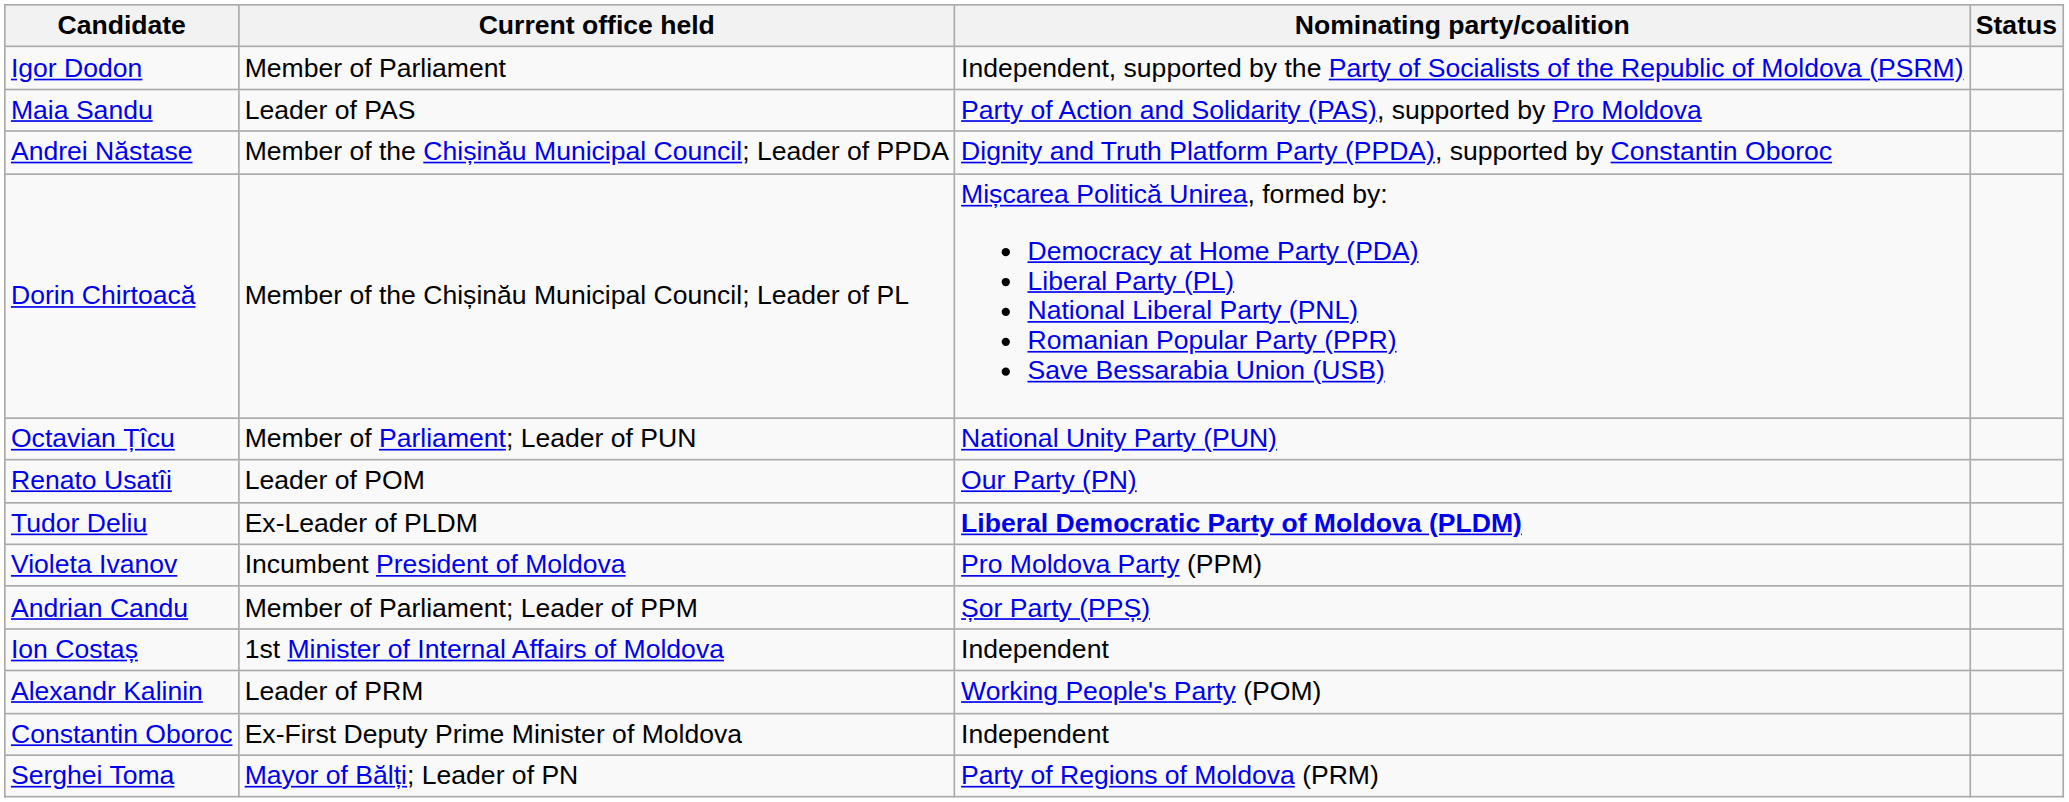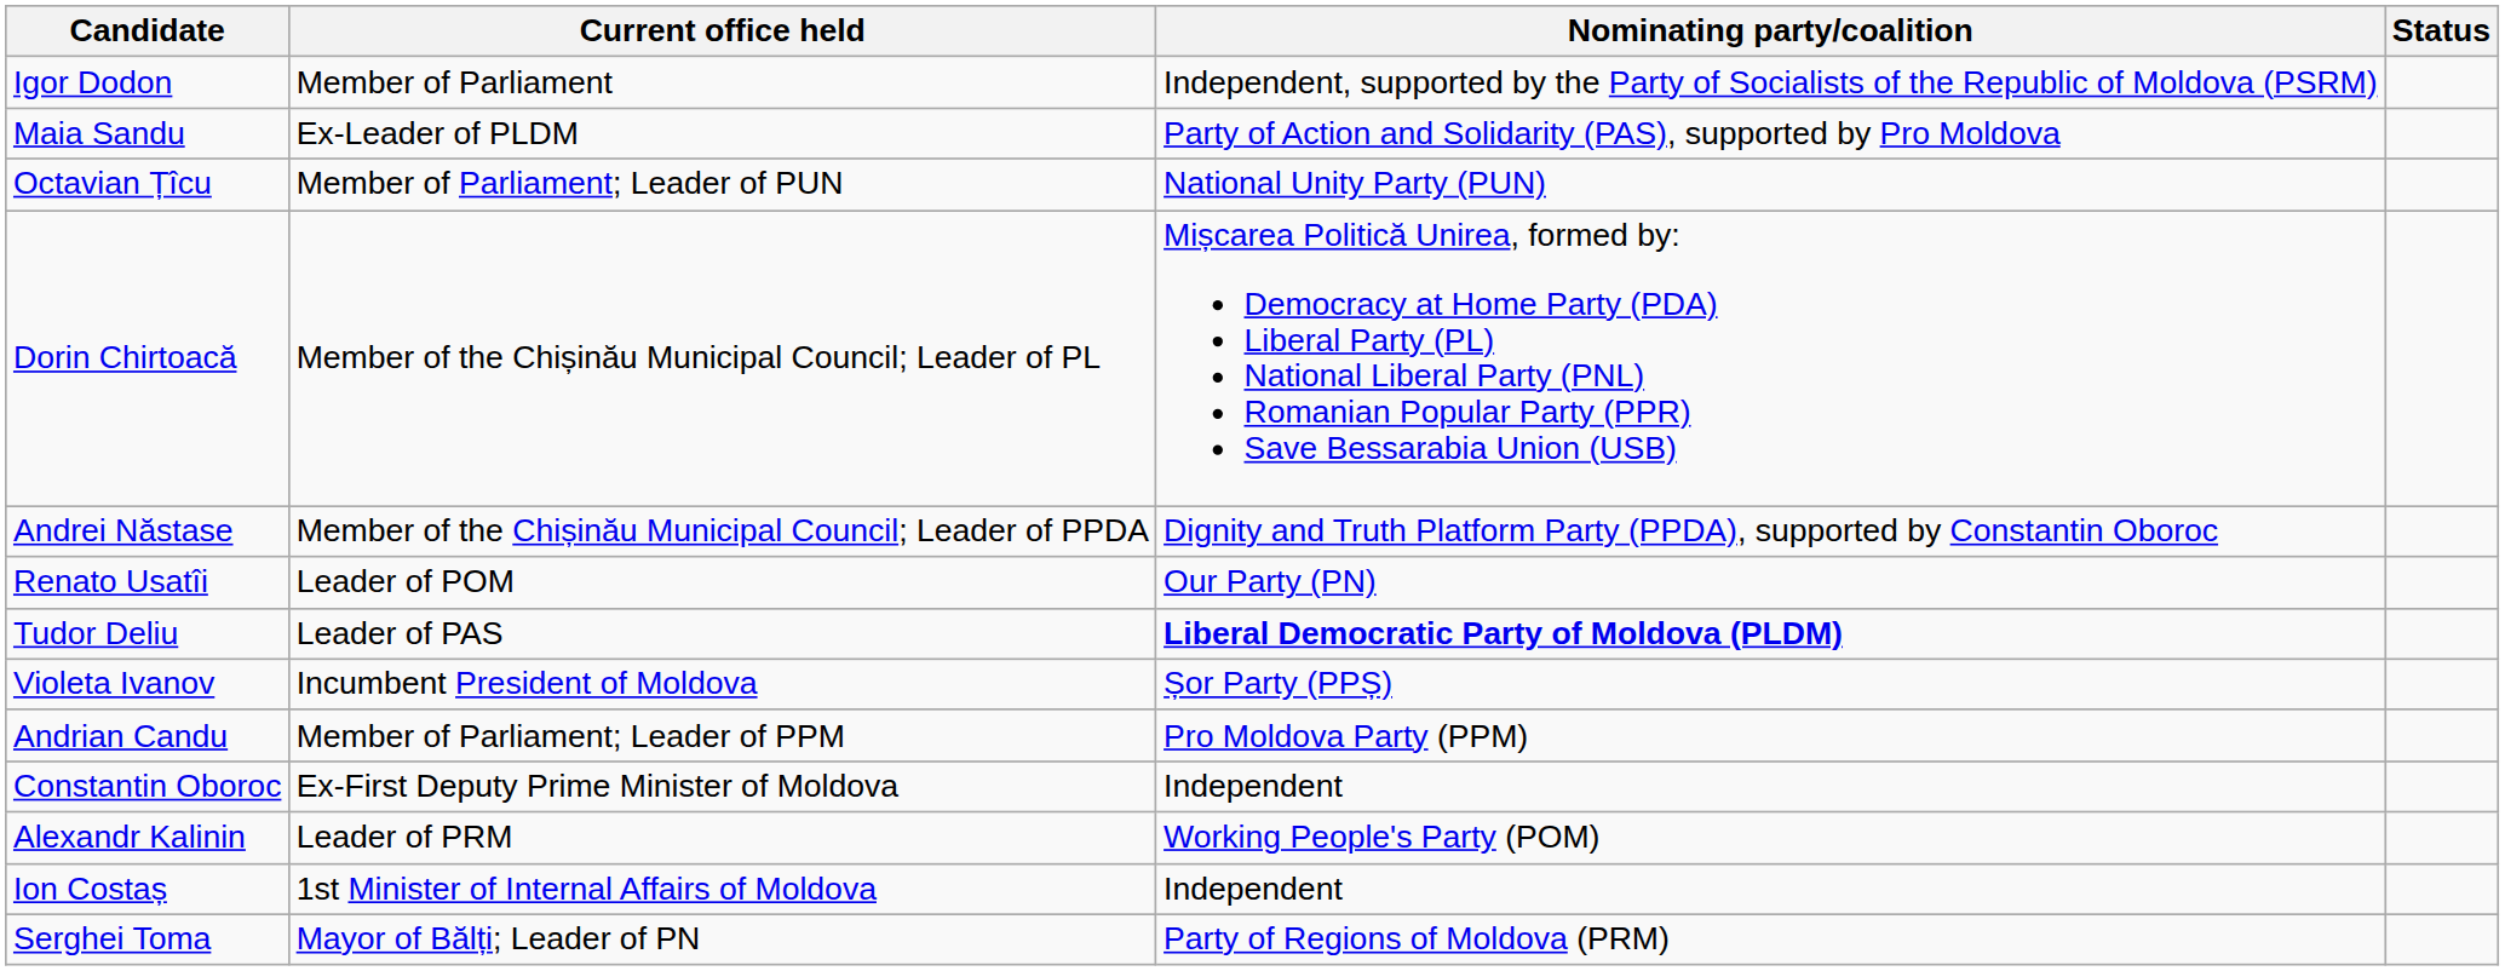 <table class=wikitable style=text-align:left>
 <tr>
 <th>Candidate</th>
 <th>Current office held</th>
 <th>Nominating party/coalition</th>
 <th>Status</th>
 </tr>
 <tr>
 <td><a href='#'>Igor Dodon</a></td>
 <td>Member of Parliament</td>
 <td>Independent, supported by the <a href='#'>Party of Socialists of the Republic of Moldova (PSRM)</a></td>
 <td></td>
 </tr>
 <tr>
 <td><a href='#'>Maia Sandu</a></td>
-<td>Leader of PAS</td>
+<td>Ex-Leader of PLDM</td>
 <td><a href='#'>Party of Action and Solidarity (PAS)</a>, supported by <a href='#'>Pro Moldova</a></td>
 <td></td>
 </tr>
 <tr>
-<td><a href='#'>Andrei Năstase</a></td>
-<td>Member of the <a href='#'>Chișinău Municipal Council</a>; Leader of PPDA</td>
-<td><a href='#'>Dignity and Truth Platform Party (PPDA)</a>, supported by <a href='#'>Constantin Oboroc</a></td>
+<td><a href='#'>Octavian Țîcu</a></td>
+<td>Member of <a href='#'>Parliament</a>; Leader of PUN</td>
+<td><a href='#'>National Unity Party (PUN)</a></td>
 <td></td>
 </tr>
 <tr>
 <td><a href='#'>Dorin Chirtoacă</a></td>
 <td>Member of the Chișinău Municipal Council; Leader of PL</td>
 <td><a href='#'>Mișcarea Politică Unirea</a>, formed by:<br><ul><li><a href='#'>Democracy at Home Party (PDA)</a></li><li><a href='#'>Liberal Party (PL)</a></li><li><a href='#'>National Liberal Party (PNL)</a></li><li><a href='#'>Romanian Popular Party (PPR)</a></li><li><a href='#'>Save Bessarabia Union (USB)</a></li></ul></td>
 <td></td>
 </tr>
 <tr>
-<td><a href='#'>Octavian Țîcu</a></td>
-<td>Member of <a href='#'>Parliament</a>; Leader of PUN</td>
-<td><a href='#'>National Unity Party (PUN)</a></td>
+<td><a href='#'>Andrei Năstase</a></td>
+<td>Member of the <a href='#'>Chișinău Municipal Council</a>; Leader of PPDA</td>
+<td><a href='#'>Dignity and Truth Platform Party (PPDA)</a>, supported by <a href='#'>Constantin Oboroc</a></td>
 <td></td>
 </tr>
 <tr>
 <td><a href='#'>Renato Usatîi</a></td>
 <td>Leader of POM</td>
 <td><a href='#'>Our Party (PN)</a></td>
 <td></td>
 </tr>
 <tr>
 <td><a href='#'>Tudor Deliu</a></td>
-<td>Ex-Leader of PLDM</td>
+<td>Leader of PAS</td>
 <td><strong><a href='#'>Liberal Democratic Party of Moldova (PLDM)</a></strong></td>
 <td></td>
 </tr>
 <tr>
 <td><a href='#'>Violeta Ivanov</a></td>
 <td>Incumbent <a href='#'>President of Moldova</a></td>
-<td><a href='#'>Pro Moldova Party</a> (PPM)</td>
+<td><a href='#'>Șor Party (PPȘ)</a></td>
 <td></td>
 </tr>
 <tr>
 <td><a href='#'>Andrian Candu</a></td>
 <td>Member of Parliament; Leader of PPM</td>
-<td><a href='#'>Șor Party (PPȘ)</a></td>
+<td><a href='#'>Pro Moldova Party</a> (PPM)</td>
 <td></td>
 </tr>
 <tr>
-<td><a href='#'>Ion Costaș</a></td>
-<td>1st <a href='#'>Minister of Internal Affairs of Moldova</a></td>
+<td><a href='#'>Constantin Oboroc</a></td>
+<td>Ex-First Deputy Prime Minister of Moldova</td>
 <td>Independent</td>
 <td></td>
 </tr>
 <tr>
 <td><a href='#'>Alexandr Kalinin</a></td>
 <td>Leader of PRM</td>
 <td><a href='#'>Working People's Party</a> (POM)</td>
 <td></td>
 </tr>
 <tr>
-<td><a href='#'>Constantin Oboroc</a></td>
-<td>Ex-First Deputy Prime Minister of Moldova</td>
+<td><a href='#'>Ion Costaș</a></td>
+<td>1st <a href='#'>Minister of Internal Affairs of Moldova</a></td>
 <td>Independent</td>
 <td></td>
 </tr>
 <tr>
 <td><a href='#'>Serghei Toma</a></td>
 <td><a href='#'>Mayor of Bălți</a>; Leader of PN</td>
 <td><a href='#'>Party of Regions of Moldova</a> (PRM)</td>
 <td></td>
 </tr>
 </table>
